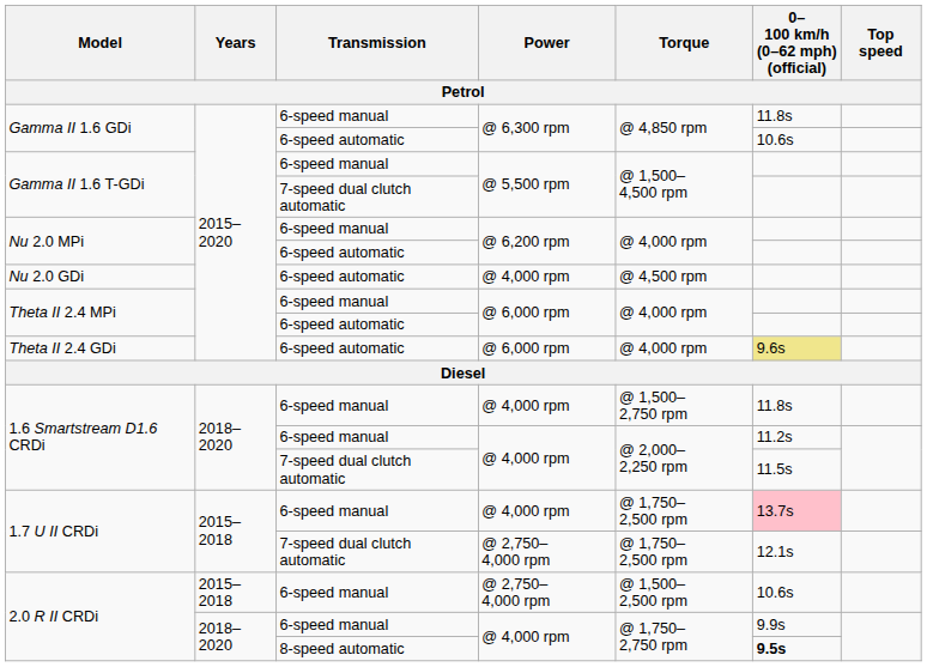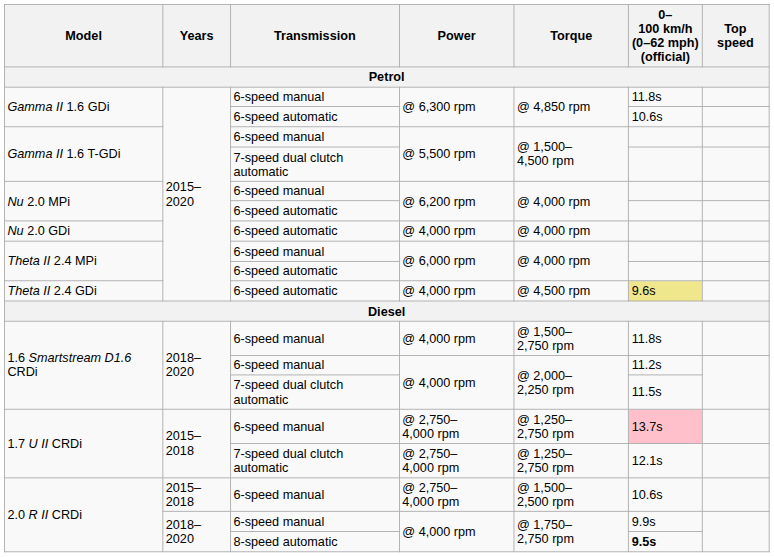 <table class="wikitable collapsible" style="text-align:left; font-size:90%;">
 <tr>
 <th>Model</th>
 <th>Years</th>
 <th>Transmission</th>
 <th>Power</th>
 <th>Torque</th>
 <th>0–100 km/h<br>(0–62 mph)<br>(official)</th>
 <th>Top speed</th>
 </tr>
 <tr>
 <th colspan="7">Petrol</th>
 </tr>
 <tr>
 <td rowspan=2><em>Gamma II</em> 1.6 GDi</td>
 <td rowspan="10">2015–2020</td>
 <td>6-speed manual</td>
 <td rowspan=2> @ 6,300 rpm</td>
 <td rowspan=2> @ 4,850 rpm</td>
 <td>11.8s</td>
 <td></td>
 </tr>
 <tr>
 <td>6-speed automatic</td>
 <td>10.6s</td>
 <td></td>
 </tr>
 <tr>
 <td rowspan=2><em>Gamma II</em> 1.6 T-GDi</td>
 <td>6-speed manual</td>
 <td rowspan=2> @ 5,500 rpm</td>
 <td rowspan=2> @ 1,500–4,500 rpm</td>
 <td></td>
 <td></td>
 </tr>
 <tr>
 <td>7-speed dual clutch automatic</td>
 <td></td>
 <td></td>
 </tr>
 <tr>
 <td rowspan=2><em>Nu</em> 2.0 MPi</td>
 <td>6-speed manual</td>
 <td rowspan=2> @ 6,200 rpm</td>
 <td rowspan=2> @ 4,000 rpm</td>
 <td></td>
 <td></td>
 </tr>
 <tr>
 <td>6-speed automatic</td>
 <td></td>
 <td></td>
 </tr>
 <tr>
 <td><em>Nu</em> 2.0 GDi</td>
 <td>6-speed automatic</td>
 <td> @ 4,000 rpm</td>
-<td> @ 4,500 rpm</td>
+<td> @ 4,000 rpm</td>
 <td></td>
 <td></td>
 </tr>
 <tr>
 <td rowspan=2><em>Theta II</em> 2.4 MPi</td>
 <td>6-speed manual</td>
 <td rowspan=2> @ 6,000 rpm</td>
 <td rowspan=2> @ 4,000 rpm</td>
 <td></td>
 <td></td>
 </tr>
 <tr>
 <td>6-speed automatic</td>
 <td></td>
 <td></td>
 </tr>
 <tr>
 <td><em>Theta II</em> 2.4 GDi</td>
 <td>6-speed automatic</td>
-<td> @ 6,000 rpm</td>
 <td> @ 4,000 rpm</td>
+<td> @ 4,500 rpm</td>
 <td style="background: khaki;">9.6s</td>
 <td></td>
 </tr>
 <tr>
 <th colspan="7">Diesel</th>
 </tr>
 <tr>
 <td rowspan=3>1.6 <em>Smartstream D1.6</em> CRDi</td>
 <td rowspan=3>2018–2020</td>
 <td>6-speed manual</td>
 <td> @ 4,000 rpm</td>
 <td> @ 1,500–2,750 rpm</td>
 <td>11.8s</td>
 <td></td>
 </tr>
 <tr>
 <td>6-speed manual</td>
 <td rowspan=2> @ 4,000 rpm</td>
 <td rowspan=2> @ 2,000–2,250 rpm</td>
 <td>11.2s</td>
 <td rowspan=2></td>
 </tr>
 <tr>
 <td>7-speed dual clutch automatic</td>
 <td>11.5s</td>
 </tr>
 <tr>
 <td rowspan="2">1.7 <em>U II</em> CRDi</td>
 <td rowspan="2">2015–2018</td>
 <td>6-speed manual</td>
-<td> @ 4,000 rpm</td>
-<td> @ 1,750–2,500 rpm</td>
+<td> @ 2,750–4,000 rpm</td>
+<td> @ 1,250–2,750 rpm</td>
 <td style="background: pink;">13.7s</td>
 <td></td>
 </tr>
 <tr>
 <td>7-speed dual clutch automatic</td>
 <td> @ 2,750–4,000 rpm</td>
-<td> @ 1,750–2,500 rpm</td>
+<td> @ 1,250–2,750 rpm</td>
 <td>12.1s</td>
 <td></td>
 </tr>
 <tr>
 <td rowspan="3">2.0 <em>R II</em> CRDi</td>
 <td>2015–2018</td>
 <td>6-speed manual</td>
 <td> @ 2,750–4,000 rpm</td>
 <td> @ 1,500–2,500 rpm</td>
 <td>10.6s</td>
 <td></td>
 </tr>
 <tr>
 <td rowspan="2">2018–2020</td>
 <td>6-speed manual</td>
 <td rowspan="2"> @ 4,000 rpm</td>
 <td rowspan="2"> @ 1,750–2,750 rpm</td>
 <td>9.9s</td>
 <td rowspan="2"></td>
 </tr>
 <tr>
 <td>8-speed automatic</td>
 <td><strong>9.5s</strong></td>
 </tr>
 </table>
